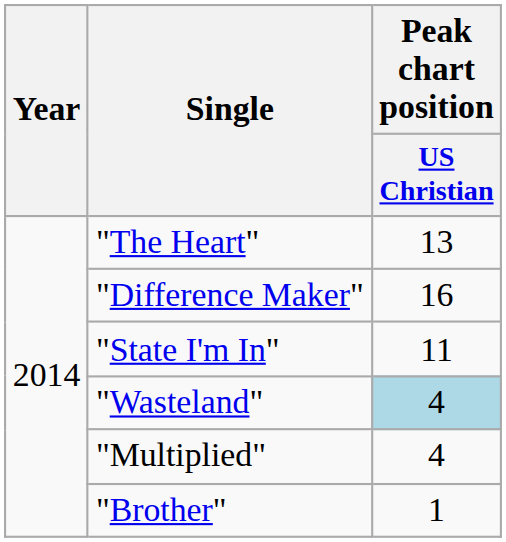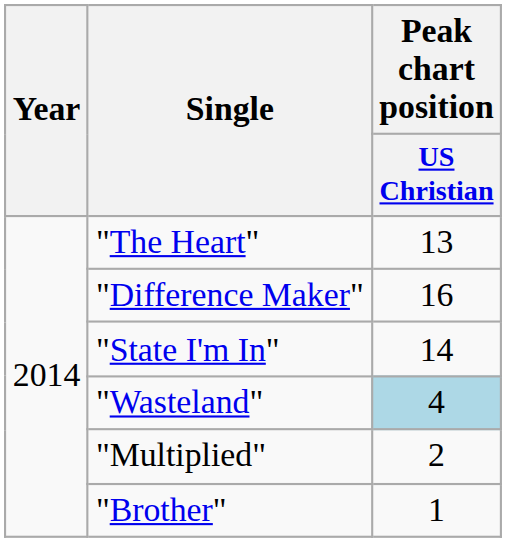 <table class="wikitable" style="text-align:center;">
 <tr>
 <th rowspan="2">Year</th>
 <th rowspan="2">Single</th>
 <th colspan="1">Peak chart position</th>
 </tr>
 <tr style="font-size:smaller;">
 <th width="45"><a href='#'>US Christian</a><br></th>
 </tr>
 <tr>
 <td rowspan=6>2014</td>
 <td align="left">"<a href='#'>The Heart</a>"</td>
 <td>13</td>
 </tr>
 <tr>
 <td align="left">"<a href='#'>Difference Maker</a>"</td>
 <td>16</td>
 </tr>
 <tr>
 <td align="left">"<a href='#'>State I'm In</a>"</td>
-<td>11</td>
+<td>14</td>
 </tr>
 <tr>
 <td align="left">"<a href='#'>Wasteland</a>"</td>
 <td style="background: lightblue;">4</td>
 </tr>
 <tr>
 <td align="left">"Multiplied"</td>
-<td>4</td>
+<td>2</td>
 </tr>
 <tr>
 <td align="left">"<a href='#'>Brother</a>"</td>
 <td>1</td>
 </tr>
 </table>
